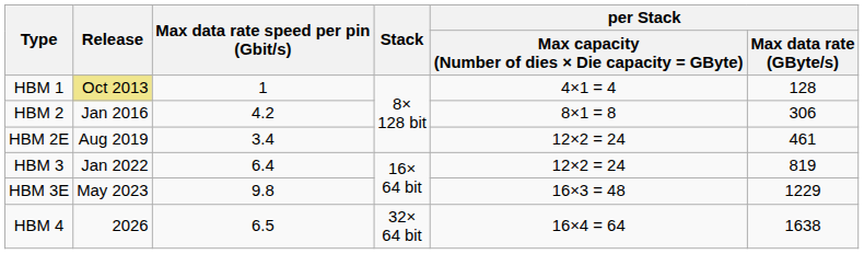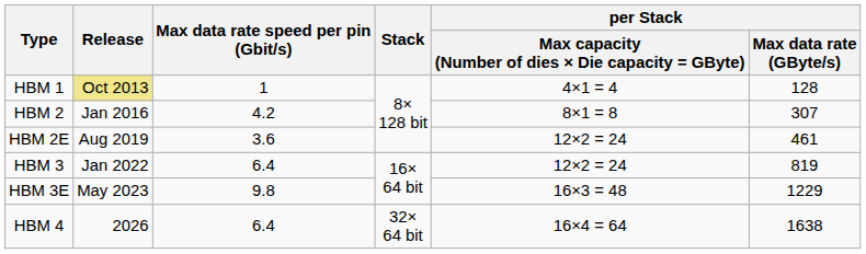 <table class="wikitable floatright" style="text-align:center">
 <tr>
 <th rowspan="2">Type</th>
 <th rowspan="2">Release</th>
 <th rowspan="2">Max data rate speed per pin<br>(Gbit/s)</th>
 <th rowspan="2">Stack</th>
 <th colspan="2">per Stack</th>
 </tr>
 <tr>
 <th>Max capacity<br>(Number of dies × Die capacity = GByte)</th>
 <th>Max data rate<br>(GByte/s)</th>
 </tr>
 <tr>
 <td>HBM 1</td>
 <td align="right" style="background: khaki;">Oct 2013</td>
 <td>1</td>
 <td rowspan="3">8×<br>128 bit</td>
 <td>4×1 = 4</td>
 <td>128</td>
 </tr>
 <tr>
 <td>HBM 2</td>
 <td align="right">Jan 2016</td>
 <td>4.2</td>
 <td>8×1 = 8</td>
-<td>306</td>
+<td>307</td>
 </tr>
 <tr>
 <td>HBM 2E</td>
 <td align="right">Aug 2019</td>
-<td>3.4</td>
+<td>3.6</td>
 <td>12×2 = 24</td>
 <td>461</td>
 </tr>
 <tr>
 <td>HBM 3</td>
 <td align="right">Jan 2022</td>
 <td>6.4</td>
 <td rowspan="2">16×<br>64 bit</td>
 <td>12×2 = 24</td>
 <td>819</td>
 </tr>
 <tr>
 <td>HBM 3E</td>
 <td align="right">May 2023</td>
 <td>9.8</td>
 <td>16×3 = 48</td>
 <td>1229</td>
 </tr>
 <tr>
 <td>HBM 4</td>
 <td align="right">2026</td>
-<td>6.5</td>
+<td>6.4</td>
 <td>32×<br>64 bit</td>
 <td>16×4 = 64</td>
 <td>1638</td>
 </tr>
 </table>
